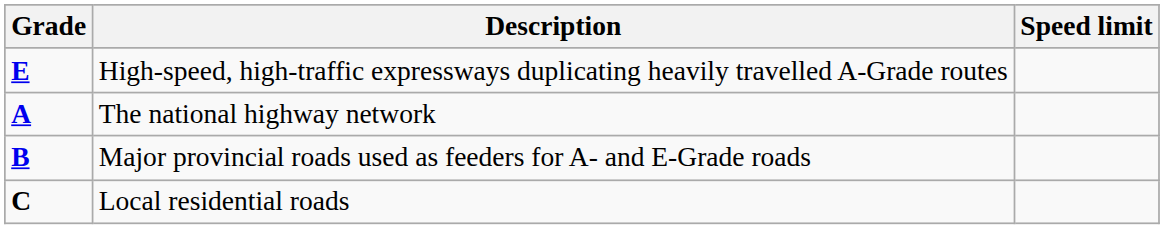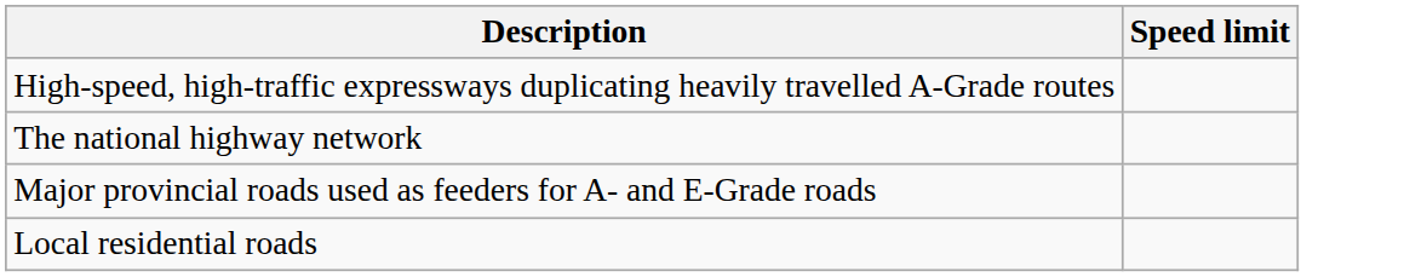 <table class="wikitable" style="border:1px solid black;">
 <tr>
-<th>Grade</th>
 <th>Description</th>
 <th>Speed limit</th>
 </tr>
 <tr>
-<td><strong><a href='#'>E</a></strong></td>
 <td>High-speed, high-traffic expressways duplicating heavily travelled A-Grade routes</td>
 <td></td>
 </tr>
 <tr>
-<td><strong><a href='#'>A</a></strong></td>
 <td>The national highway network</td>
 <td></td>
 </tr>
 <tr>
-<td><strong><a href='#'>B</a></strong></td>
 <td>Major provincial roads used as feeders for A- and E-Grade roads</td>
 <td></td>
 </tr>
 <tr>
-<td><strong>C</strong></td>
 <td>Local residential roads</td>
 <td></td>
 </tr>
 </table>
